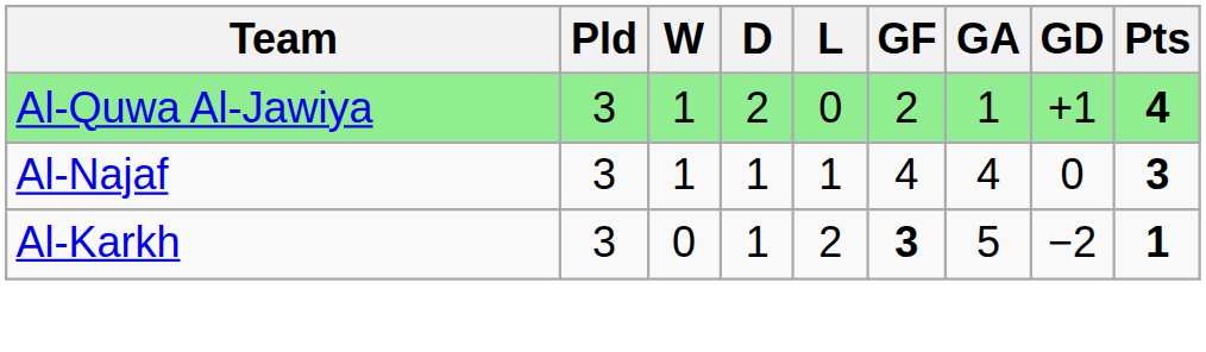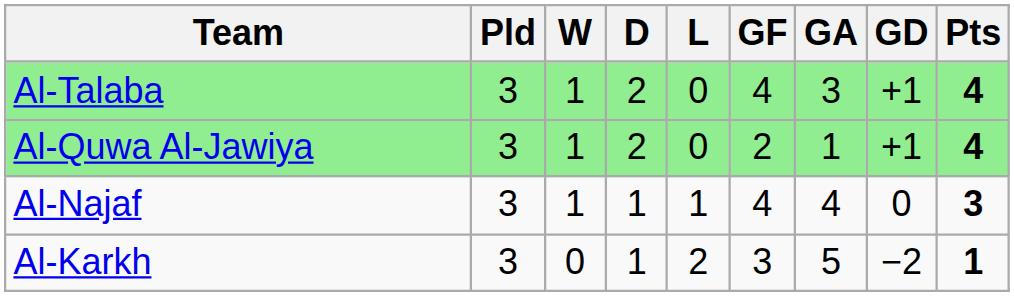 <table class="wikitable" style="text-align: center;">
 <tr>
 <th width="200">Team</th>
 <th width="20">Pld</th>
 <th width="20">W</th>
 <th width="20">D</th>
 <th width="20">L</th>
 <th width="20">GF</th>
 <th width="20">GA</th>
 <th width="20">GD</th>
 <th width="20">Pts</th>
+</tr>
+<tr bgcolor=lightgreen>
+<td style="text-align:left;"><a href='#'>Al-Talaba</a></td>
+<td>3</td>
+<td>1</td>
+<td>2</td>
+<td>0</td>
+<td>4</td>
+<td>3</td>
+<td>+1</td>
+<td><strong>4</strong></td>
 </tr>
 <tr bgcolor=lightgreen>
 <td style="text-align:left;"><a href='#'>Al-Quwa Al-Jawiya</a></td>
 <td>3</td>
 <td>1</td>
 <td>2</td>
 <td>0</td>
 <td>2</td>
 <td>1</td>
 <td>+1</td>
 <td><strong>4</strong></td>
 </tr>
 <tr>
 <td style="text-align:left;"><a href='#'>Al-Najaf</a></td>
 <td>3</td>
 <td>1</td>
 <td>1</td>
 <td>1</td>
 <td>4</td>
 <td>4</td>
 <td>0</td>
 <td><strong>3</strong></td>
 </tr>
 <tr>
 <td style="text-align:left;"><a href='#'>Al-Karkh</a></td>
 <td>3</td>
 <td>0</td>
 <td>1</td>
 <td>2</td>
-<td><strong>3</strong></td>
+<td>3</td>
 <td>5</td>
 <td>−2</td>
 <td><strong>1</strong></td>
 </tr>
 </table>
